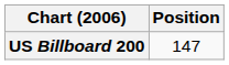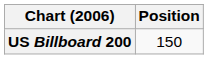 <table class="wikitable plainrowheaders">
 <tr>
 <th scope="col">Chart (2006)</th>
 <th scope="col">Position</th>
 </tr>
 <tr>
 <th scope="row">US <em>Billboard</em> 200</th>
-<td style="text-align:center;">147</td>
+<td style="text-align:center;">150</td>
 </tr>
 </table>
